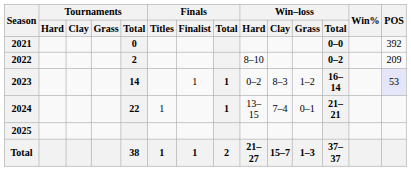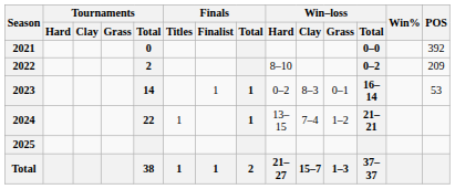 <table class="wikitable nowrap" style="text-align:center">
 <tr>
 <th rowspan="2">Season</th>
 <th colspan="4">Tournaments</th>
 <th colspan="3">Finals</th>
 <th colspan="4">Win–loss</th>
 <th rowspan="2">Win%</th>
 <th rowspan="2">POS</th>
 </tr>
 <tr>
 <th scope="col">Hard</th>
 <th scope="col">Clay</th>
 <th scope="col">Grass</th>
 <th scope="col">Total</th>
 <th scope="col">Titles</th>
 <th scope="col">Finalist</th>
 <th scope="col">Total</th>
 <th scope="col">Hard</th>
 <th scope="col">Clay</th>
 <th scope="col">Grass</th>
 <th scope="col">Total</th>
 </tr>
 <tr>
 <th>2021</th>
 <td></td>
 <td></td>
 <td></td>
 <th>0</th>
 <td></td>
 <td></td>
 <th></th>
 <td></td>
 <td></td>
 <td></td>
 <th>0–0</th>
 <td></td>
 <td>392</td>
 </tr>
 <tr>
 <th>2022</th>
 <td></td>
 <td></td>
 <td></td>
 <th>2</th>
 <td></td>
 <td></td>
 <th></th>
 <td>8–10</td>
 <td></td>
 <td></td>
 <th>0–2</th>
 <td></td>
 <td>209</td>
 </tr>
 <tr>
 <th>2023</th>
 <td></td>
 <td></td>
 <td></td>
 <th>14</th>
 <td></td>
 <td>1</td>
 <th>1</th>
 <td>0–2</td>
 <td>8–3</td>
-<td>1–2</td>
+<td>0–1</td>
 <th>16–14</th>
 <td></td>
-<td style="background: lavender;">53</td>
+<td>53</td>
 </tr>
 <tr>
 <th>2024</th>
 <td></td>
 <td></td>
 <td></td>
 <th>22</th>
 <td>1</td>
 <td></td>
 <th>1</th>
 <td>13–15</td>
 <td>7–4</td>
-<td>0–1</td>
+<td>1–2</td>
 <th>21–21</th>
 <td></td>
 <td></td>
 </tr>
 <tr>
 <th>2025</th>
 <td></td>
 <td></td>
 <td></td>
 <th></th>
 <td></td>
 <td></td>
 <th></th>
 <td></td>
 <td></td>
 <td></td>
 <th></th>
 <td></td>
 <td></td>
 </tr>
 <tr>
 <th scope="row">Total</th>
 <th></th>
 <th></th>
 <th></th>
 <th>38</th>
 <th>1</th>
 <th>1</th>
 <th>2</th>
 <th>21–27</th>
 <th>15–7</th>
 <th>1–3</th>
 <th>37–37</th>
 <th></th>
 <th></th>
 </tr>
 </table>
